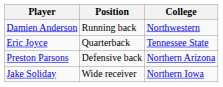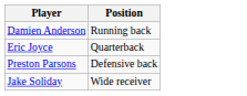 <table class="wikitable">
 <tr>
 <th>Player</th>
 <th>Position</th>
-<th>College</th>
 </tr>
 <tr>
 <td><a href='#'>Damien Anderson</a></td>
 <td>Running back</td>
-<td><a href='#'>Northwestern</a></td>
 </tr>
 <tr>
 <td><a href='#'>Eric Joyce</a></td>
 <td>Quarterback</td>
-<td><a href='#'>Tennessee State</a></td>
 </tr>
 <tr>
 <td><a href='#'>Preston Parsons</a></td>
 <td>Defensive back</td>
-<td><a href='#'>Northern Arizona</a></td>
 </tr>
 <tr>
 <td><a href='#'>Jake Soliday</a></td>
 <td>Wide receiver</td>
-<td><a href='#'>Northern Iowa</a></td>
 </tr>
 </table>
